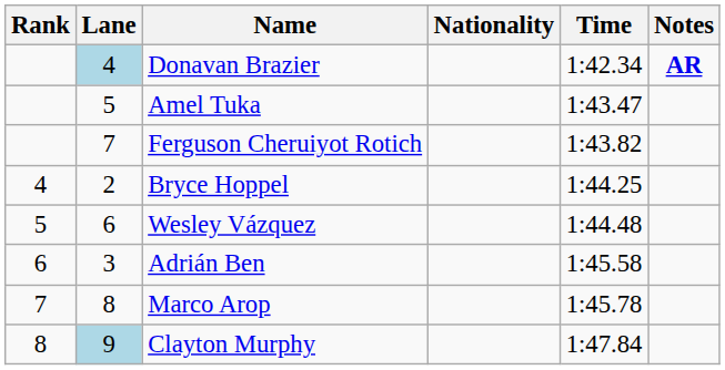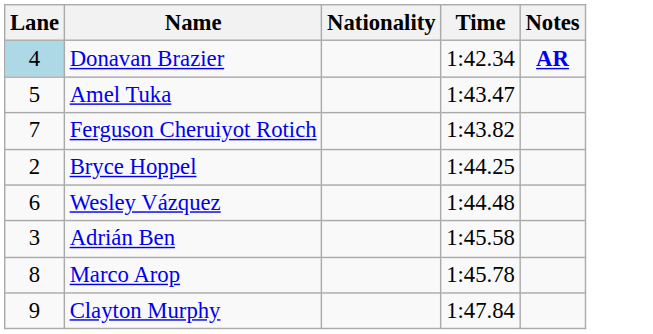 <table class="wikitable sortable" style="text-align:center">
 <tr>
-<th>Rank</th>
 <th>Lane</th>
 <th>Name</th>
 <th>Nationality</th>
 <th>Time</th>
 <th>Notes</th>
 </tr>
 <tr>
-<td></td>
 <td style="background: lightblue;">4</td>
 <td align=left><a href='#'>Donavan Brazier</a></td>
 <td align=left></td>
 <td>1:42.34</td>
 <td><strong></strong> <strong><a href='#'>AR</a></strong></td>
 </tr>
 <tr>
-<td></td>
 <td>5</td>
 <td align=left><a href='#'>Amel Tuka</a></td>
 <td align=left></td>
 <td>1:43.47</td>
 <td></td>
 </tr>
 <tr>
-<td></td>
 <td>7</td>
 <td align=left><a href='#'>Ferguson Cheruiyot Rotich</a></td>
 <td align=left></td>
 <td>1:43.82</td>
 <td></td>
 </tr>
 <tr>
-<td>4</td>
 <td>2</td>
 <td align=left><a href='#'>Bryce Hoppel</a></td>
 <td align=left></td>
 <td>1:44.25</td>
 <td></td>
 </tr>
 <tr>
-<td>5</td>
 <td>6</td>
 <td align=left><a href='#'>Wesley Vázquez</a></td>
 <td align=left></td>
 <td>1:44.48</td>
 <td></td>
 </tr>
 <tr>
-<td>6</td>
 <td>3</td>
 <td align=left><a href='#'>Adrián Ben</a></td>
 <td align=left></td>
 <td>1:45.58</td>
 <td></td>
 </tr>
 <tr>
-<td>7</td>
 <td>8</td>
 <td align=left><a href='#'>Marco Arop</a></td>
 <td align=left></td>
 <td>1:45.78</td>
 <td></td>
 </tr>
 <tr>
-<td>8</td>
-<td style="background: lightblue;">9</td>
+<td>9</td>
 <td align=left><a href='#'>Clayton Murphy</a></td>
 <td align=left></td>
 <td>1:47.84</td>
 <td></td>
 </tr>
 </table>
